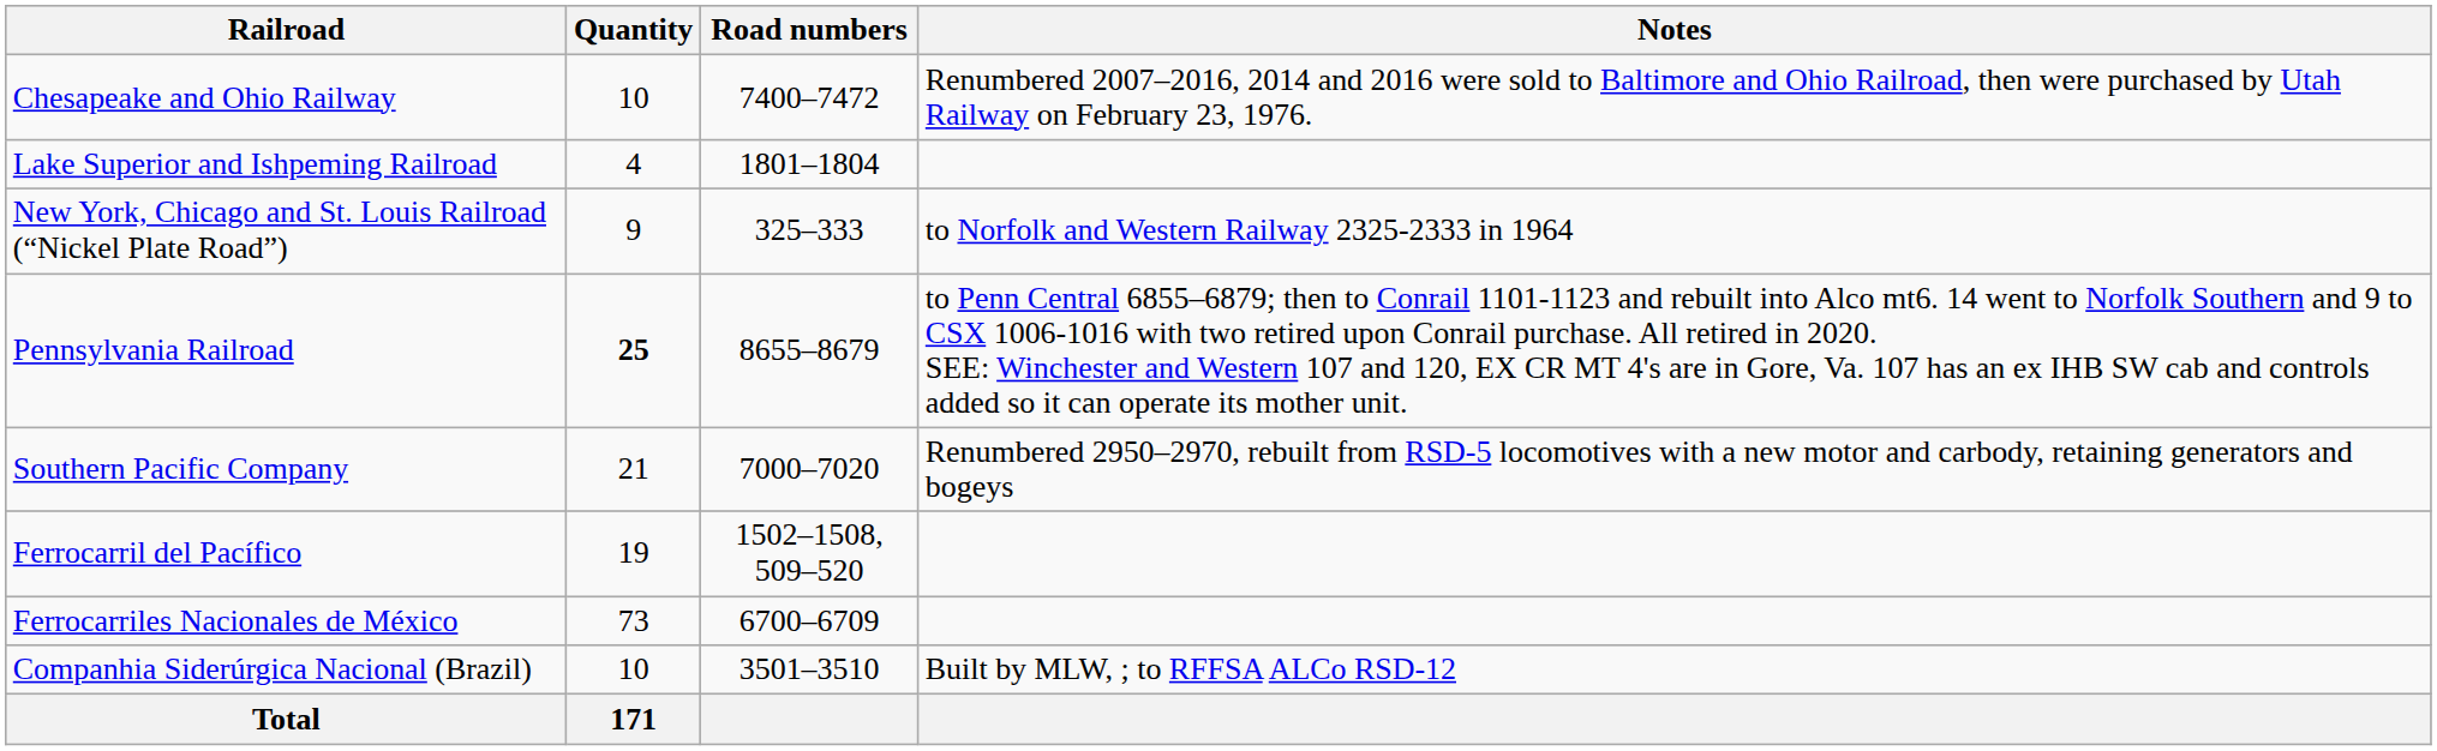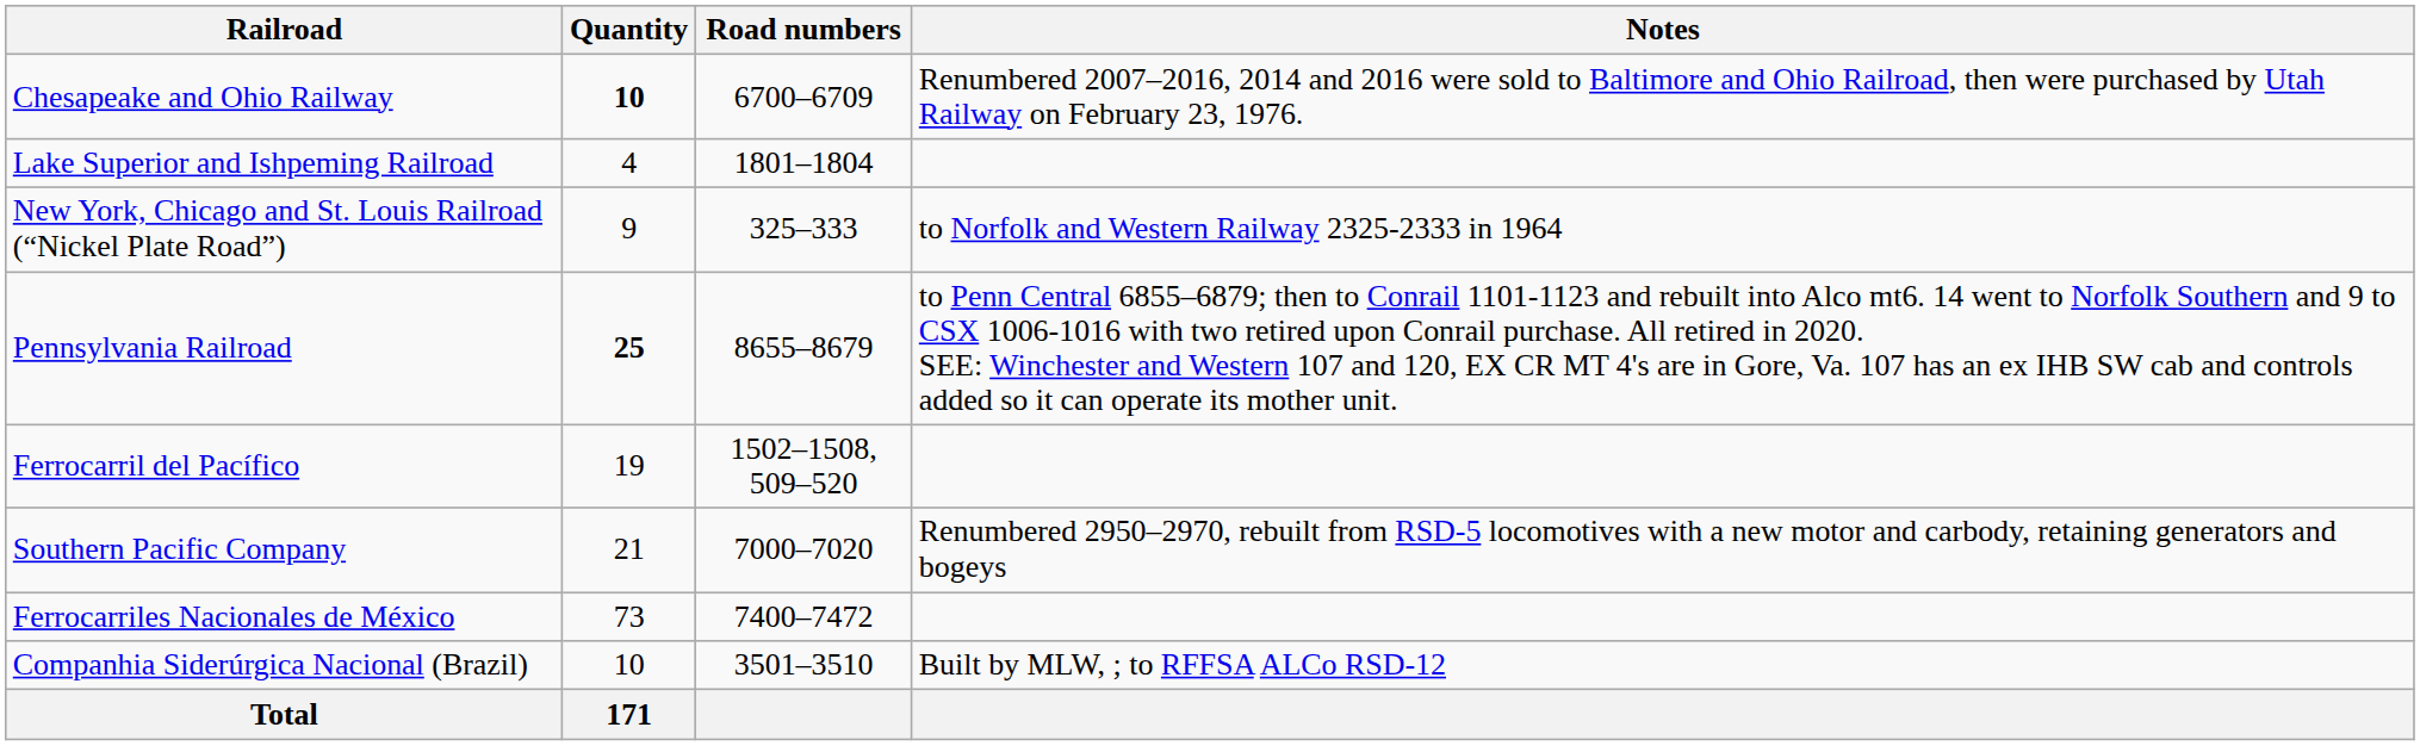 <table class="wikitable">
 <tr>
 <th>Railroad</th>
 <th>Quantity</th>
 <th>Road numbers</th>
 <th>Notes</th>
 </tr>
 <tr>
 <td><a href='#'>Chesapeake and Ohio Railway</a></td>
-<td style="text-align:center;">10</td>
-<td style="text-align:center;">7400–7472</td>
+<td style="text-align:center;"><strong>10</strong></td>
+<td style="text-align:center;">6700–6709</td>
 <td>Renumbered 2007–2016, 2014 and 2016 were sold to <a href='#'>Baltimore and Ohio Railroad</a>, then were purchased by <a href='#'>Utah Railway</a> on February 23, 1976.</td>
 </tr>
 <tr>
 <td><a href='#'>Lake Superior and Ishpeming Railroad</a></td>
 <td style="text-align:center;">4</td>
 <td style="text-align:center;">1801–1804</td>
 <td></td>
 </tr>
 <tr>
 <td><a href='#'>New York, Chicago and St. Louis Railroad</a> (“Nickel Plate Road”)</td>
 <td style="text-align:center;">9</td>
 <td style="text-align:center;">325–333</td>
 <td>to <a href='#'>Norfolk and Western Railway</a> 2325-2333 in 1964</td>
 </tr>
 <tr>
 <td><a href='#'>Pennsylvania Railroad</a></td>
 <td style="text-align:center;"><strong>25</strong></td>
 <td style="text-align:center;">8655–8679</td>
 <td>to <a href='#'>Penn Central</a> 6855–6879;  then to <a href='#'>Conrail</a> 1101-1123 and rebuilt into Alco mt6. 14 went to <a href='#'>Norfolk Southern</a> and 9 to <a href='#'>CSX</a> 1006-1016 with two retired upon Conrail purchase. All retired in 2020.<br>SEE: <a href='#'>Winchester and Western</a> 107 and 120, EX CR MT 4's are in Gore, Va. 107 has an ex IHB SW cab and controls added so it can operate its mother unit.</td>
 </tr>
 <tr>
+<td><a href='#'>Ferrocarril del Pacífico</a></td>
+<td style="text-align:center;">19</td>
+<td style="text-align:center;">1502–1508, 509–520</td>
+<td></td>
+</tr>
+<tr>
 <td><a href='#'>Southern Pacific Company</a></td>
 <td style="text-align:center;">21</td>
 <td style="text-align:center;">7000–7020</td>
 <td>Renumbered 2950–2970, rebuilt from <a href='#'>RSD-5</a> locomotives with a new motor and carbody, retaining generators and bogeys</td>
 </tr>
 <tr>
-<td><a href='#'>Ferrocarril del Pacífico</a></td>
-<td style="text-align:center;">19</td>
-<td style="text-align:center;">1502–1508, 509–520</td>
-<td></td>
-</tr>
-<tr>
 <td><a href='#'>Ferrocarriles Nacionales de México</a></td>
 <td style="text-align:center;">73</td>
-<td style="text-align:center;">6700–6709</td>
+<td style="text-align:center;">7400–7472</td>
 <td></td>
 </tr>
 <tr>
 <td><a href='#'>Companhia Siderúrgica Nacional</a> (Brazil)</td>
 <td style="text-align:center;">10</td>
 <td style="text-align:center;">3501–3510</td>
 <td>Built by MLW, ; to <a href='#'>RFFSA</a> <a href='#'>ALCo RSD-12</a></td>
 </tr>
 <tr>
 <th>Total</th>
 <th>171</th>
 <th></th>
 <th></th>
 </tr>
 </table>
